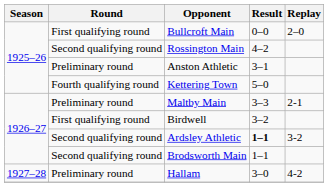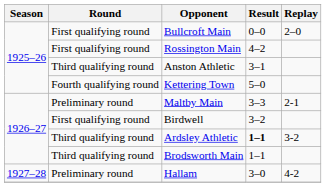 <table class="wikitable">
 <tr>
 <th>Season</th>
 <th>Round</th>
 <th>Opponent</th>
 <th>Result</th>
 <th>Replay</th>
 </tr>
 <tr>
 <td rowspan="4"><a href='#'>1925–26</a></td>
 <td>First qualifying round</td>
 <td> <a href='#'>Bullcroft Main</a></td>
 <td>0–0</td>
 <td>2–0</td>
 </tr>
 <tr>
-<td>Second qualifying round</td>
+<td>First qualifying round</td>
 <td> <a href='#'>Rossington Main</a></td>
 <td>4–2</td>
 <td></td>
 </tr>
 <tr>
-<td>Preliminary round</td>
+<td>Third qualifying round</td>
 <td> Anston Athletic</td>
 <td>3–1</td>
 <td></td>
 </tr>
 <tr>
 <td>Fourth qualifying round</td>
 <td> <a href='#'>Kettering Town</a></td>
 <td>5–0</td>
 <td></td>
 </tr>
 <tr>
 <td rowspan="4"><a href='#'>1926–27</a></td>
 <td>Preliminary round</td>
 <td> <a href='#'>Maltby Main</a></td>
 <td>3–3</td>
 <td>2-1</td>
 </tr>
 <tr>
 <td>First qualifying round</td>
 <td> Birdwell</td>
 <td>3–2</td>
 <td></td>
 </tr>
 <tr>
-<td>Second qualifying round</td>
+<td>Third qualifying round</td>
 <td> <a href='#'>Ardsley Athletic</a></td>
 <td><strong>1–1</strong></td>
 <td>3-2</td>
 </tr>
 <tr>
-<td>Second qualifying round</td>
+<td>Third qualifying round</td>
 <td> <a href='#'>Brodsworth Main</a></td>
 <td>1–1</td>
 <td></td>
 </tr>
 <tr>
 <td rowspan="1"><a href='#'>1927–28</a></td>
 <td>Preliminary round</td>
 <td> <a href='#'>Hallam</a></td>
 <td>3–0</td>
 <td>4-2</td>
 </tr>
 <tr>
 </tr>
 </table>
